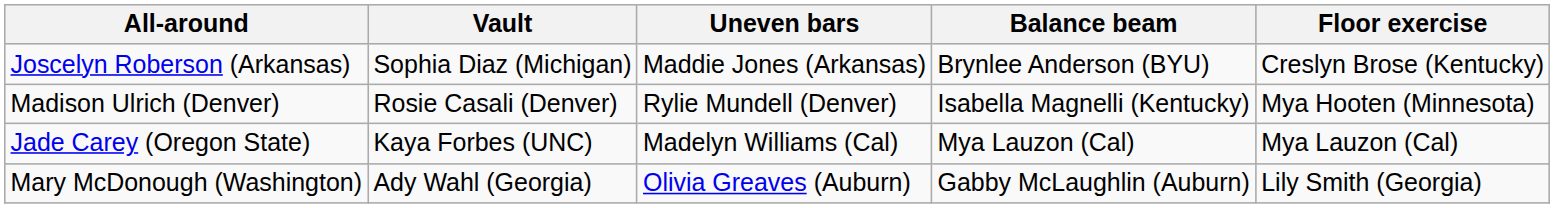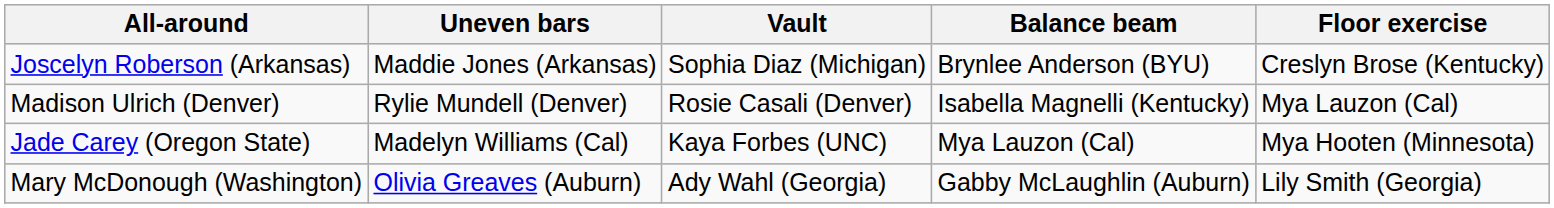 <table class="wikitable sortable">
 <tr>
 <th>All-around</th>
+<th>Uneven bars</th>
 <th>Vault</th>
-<th>Uneven bars</th>
 <th>Balance beam</th>
 <th>Floor exercise</th>
 </tr>
 <tr>
 <td><a href='#'>Joscelyn Roberson</a> (Arkansas)</td>
+<td>Maddie Jones (Arkansas)</td>
 <td>Sophia Diaz (Michigan)</td>
-<td>Maddie Jones (Arkansas)</td>
 <td>Brynlee Anderson (BYU)</td>
 <td>Creslyn Brose (Kentucky)</td>
 </tr>
 <tr>
 <td>Madison Ulrich (Denver)</td>
+<td>Rylie Mundell (Denver)</td>
 <td>Rosie Casali (Denver)</td>
-<td>Rylie Mundell (Denver)</td>
 <td>Isabella Magnelli (Kentucky)</td>
+<td>Mya Lauzon (Cal)</td>
+</tr>
+<tr>
+<td><a href='#'>Jade Carey</a> (Oregon State)</td>
+<td>Madelyn Williams (Cal)</td>
+<td>Kaya Forbes (UNC)</td>
+<td>Mya Lauzon (Cal)</td>
 <td>Mya Hooten (Minnesota)</td>
 </tr>
 <tr>
-<td><a href='#'>Jade Carey</a> (Oregon State)</td>
-<td>Kaya Forbes (UNC)</td>
-<td>Madelyn Williams (Cal)</td>
-<td>Mya Lauzon (Cal)</td>
-<td>Mya Lauzon (Cal)</td>
-</tr>
-<tr>
 <td>Mary McDonough (Washington)</td>
+<td><a href='#'>Olivia Greaves</a> (Auburn)</td>
 <td>Ady Wahl (Georgia)</td>
-<td><a href='#'>Olivia Greaves</a> (Auburn)</td>
 <td>Gabby McLaughlin (Auburn)</td>
 <td>Lily Smith (Georgia)</td>
 </tr>
 </table>
